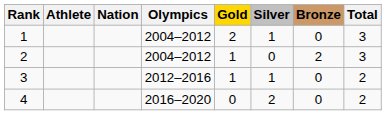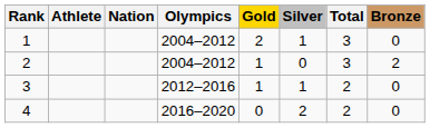 <table class="wikitable sortable" style="text-align:center">
 <tr>
 <th>Rank</th>
 <th>Athlete</th>
 <th>Nation</th>
 <th>Olympics</th>
 <th style="background-color:gold">Gold</th>
 <th style="background-color:silver">Silver</th>
+<th>Total</th>
 <th style="background-color:#cc9966">Bronze</th>
-<th>Total</th>
 </tr>
 <tr>
 <td>1</td>
 <td align=left></td>
 <td align=left></td>
 <td>2004–2012</td>
 <td>2</td>
 <td>1</td>
+<td>3</td>
 <td>0</td>
-<td>3</td>
 </tr>
 <tr>
 <td>2</td>
 <td align=left></td>
 <td align=left></td>
 <td>2004–2012</td>
 <td>1</td>
 <td>0</td>
+<td>3</td>
 <td>2</td>
-<td>3</td>
 </tr>
 <tr>
 <td>3</td>
 <td align=left></td>
 <td align=left></td>
 <td>2012–2016</td>
 <td>1</td>
 <td>1</td>
+<td>2</td>
 <td>0</td>
-<td>2</td>
 </tr>
 <tr>
 <td>4</td>
 <td align=left></td>
 <td align=left></td>
 <td>2016–2020</td>
 <td>0</td>
 <td>2</td>
+<td>2</td>
 <td>0</td>
-<td>2</td>
 </tr>
 </table>
